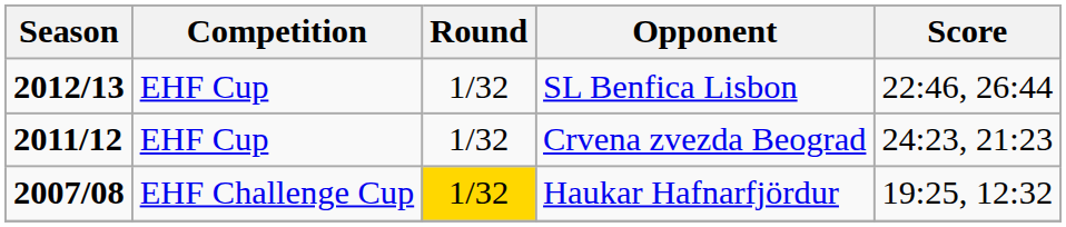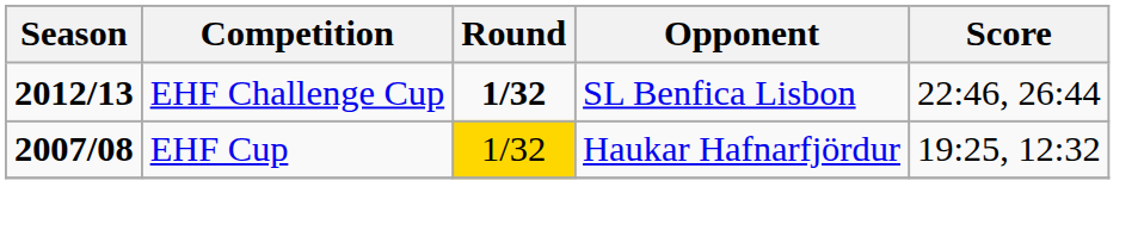 <table class="wikitable">
 <tr>
 <th>Season</th>
 <th>Competition</th>
 <th>Round</th>
 <th>Opponent</th>
 <th>Score</th>
 </tr>
 <tr>
 <td><strong>2012/13</strong></td>
-<td><a href='#'>EHF Cup</a></td>
-<td align = "center">1/32</td>
+<td><a href='#'>EHF Challenge Cup</a></td>
+<td align = "center"><strong>1/32</strong></td>
 <td> <a href='#'>SL Benfica Lisbon</a></td>
 <td>22:46, 26:44</td>
 </tr>
 <tr>
-<td><strong>2011/12</strong></td>
+<td><strong>2007/08</strong></td>
 <td><a href='#'>EHF Cup</a></td>
-<td align = "center">1/32</td>
-<td> <a href='#'>Crvena zvezda Beograd</a></td>
-<td>24:23, 21:23</td>
-</tr>
-<tr>
-<td><strong>2007/08</strong></td>
-<td><a href='#'>EHF Challenge Cup</a></td>
 <td align = "center" style="background: gold;">1/32</td>
 <td> <a href='#'>Haukar Hafnarfjördur</a></td>
 <td>19:25, 12:32</td>
 </tr>
 <tr>
 </tr>
 </table>
